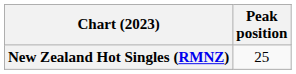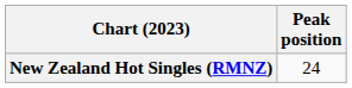 <table class="wikitable sortable plainrowheaders" style="text-align:center">
 <tr>
 <th scope="col">Chart (2023)</th>
 <th scope="col">Peak<br>position</th>
 </tr>
 <tr>
 <th scope="row">New Zealand Hot Singles (<a href='#'>RMNZ</a>)</th>
-<td>25</td>
+<td>24</td>
 </tr>
 </table>
